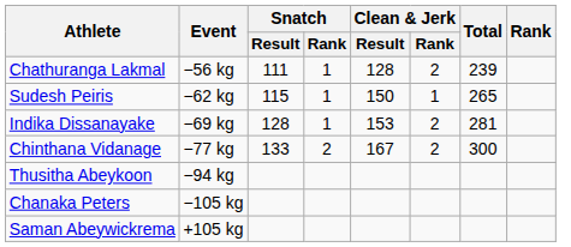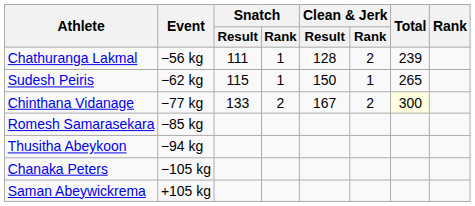 <table class="wikitable" style="font-size:90%">
 <tr>
 <th rowspan=2>Athlete</th>
 <th rowspan=2>Event</th>
 <th colspan="2">Snatch</th>
 <th colspan="2">Clean & Jerk</th>
 <th rowspan="2">Total</th>
 <th rowspan="2">Rank</th>
 </tr>
 <tr style="font-size:95%">
 <th>Result</th>
 <th>Rank</th>
 <th>Result</th>
 <th>Rank</th>
 </tr>
 <tr align=center>
 <td align=left><a href='#'>Chathuranga Lakmal</a></td>
 <td align=left>−56 kg</td>
 <td>111</td>
 <td>1</td>
 <td>128</td>
 <td>2</td>
 <td>239</td>
 <td></td>
 </tr>
 <tr align=center>
 <td align=left><a href='#'>Sudesh Peiris</a></td>
 <td align=left>−62 kg</td>
 <td>115</td>
 <td>1</td>
 <td>150</td>
 <td>1</td>
 <td>265</td>
 <td></td>
 </tr>
 <tr align=center>
-<td align=left><a href='#'>Indika Dissanayake</a></td>
-<td align=left>−69 kg</td>
-<td>128</td>
-<td>1</td>
-<td>153</td>
-<td>2</td>
-<td>281</td>
-<td></td>
-</tr>
-<tr align=center>
 <td align=left><a href='#'>Chinthana Vidanage</a></td>
 <td align=left>−77 kg</td>
 <td>133</td>
 <td>2</td>
 <td>167</td>
 <td>2</td>
-<td>300</td>
+<td style="background: lightyellow;">300</td>
+<td></td>
+</tr>
+<tr align=center>
+<td align=left><a href='#'>Romesh Samarasekara</a></td>
+<td align=left>−85 kg</td>
+<td></td>
+<td></td>
+<td></td>
+<td></td>
+<td></td>
 <td></td>
 </tr>
 <tr align=center>
 <td align=left><a href='#'>Thusitha Abeykoon</a></td>
 <td align=left>−94 kg</td>
 <td></td>
 <td></td>
 <td></td>
 <td></td>
 <td></td>
 <td></td>
 </tr>
 <tr align=center>
 <td align=left><a href='#'>Chanaka Peters</a></td>
 <td align=left>−105 kg</td>
 <td></td>
 <td></td>
 <td></td>
 <td></td>
 <td></td>
 <td></td>
 </tr>
 <tr align=center>
 <td align=left><a href='#'>Saman Abeywickrema</a></td>
 <td align=left>+105 kg</td>
 <td></td>
 <td></td>
 <td></td>
 <td></td>
 <td></td>
 <td></td>
 </tr>
 </table>
